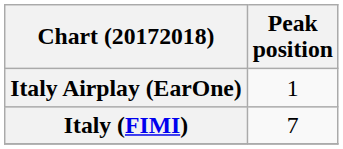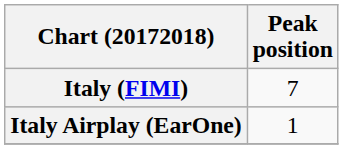 <table class="wikitable sortable plainrowheaders" style="text-align:center">
 <tr>
 <th scope="col">Chart (20172018)</th>
 <th scope="col">Peak<br>position</th>
 </tr>
 <tr>
+<th scope="row">Italy (<a href='#'>FIMI</a>)</th>
+<td>7</td>
+</tr>
+<tr>
 <th scope="row">Italy Airplay (EarOne)</th>
 <td>1</td>
 </tr>
 <tr>
-<th scope="row">Italy (<a href='#'>FIMI</a>)</th>
-<td>7</td>
-</tr>
-<tr>
 </tr>
 </table>
